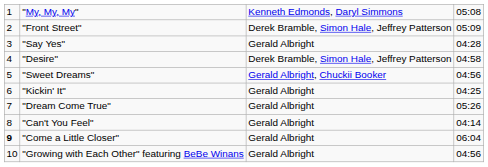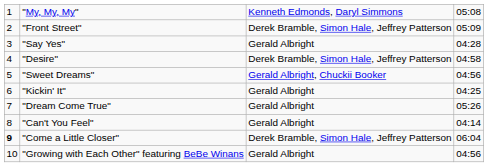 <table class="wikitable">
 <tr>
 <td>1</td>
 <td>"<a href='#'>My, My, My</a>"</td>
 <td><a href='#'>Kenneth Edmonds</a>, <a href='#'>Daryl Simmons</a></td>
 <td>05:08</td>
 </tr>
 <tr>
 <td>2</td>
 <td>"Front Street"</td>
 <td>Derek Bramble, <a href='#'>Simon Hale</a>, Jeffrey Patterson</td>
 <td>05:09</td>
 </tr>
 <tr>
 <td>3</td>
 <td>"Say Yes"</td>
 <td>Gerald Albright</td>
 <td>04:28</td>
 </tr>
 <tr>
 <td>4</td>
 <td>"Desire"</td>
 <td>Derek Bramble, <a href='#'>Simon Hale</a>, Jeffrey Patterson</td>
 <td>04:58</td>
 </tr>
 <tr>
 <td>5</td>
 <td>"Sweet Dreams"</td>
 <td><a href='#'>Gerald Albright</a>, <a href='#'>Chuckii Booker</a></td>
 <td>04:56</td>
 </tr>
 <tr>
 <td>6</td>
 <td>"Kickin' It"</td>
 <td>Gerald Albright</td>
 <td>04:25</td>
 </tr>
 <tr>
 <td>7</td>
 <td>"Dream Come True"</td>
 <td>Gerald Albright</td>
 <td>05:26</td>
 </tr>
 <tr>
 <td>8</td>
 <td>"Can't You Feel"</td>
 <td>Gerald Albright</td>
 <td>04:14</td>
 </tr>
 <tr>
 <td><strong>9</strong></td>
 <td>"Come a Little Closer"</td>
-<td>Gerald Albright</td>
+<td>Derek Bramble, <a href='#'>Simon Hale</a>, Jeffrey Patterson</td>
 <td>06:04</td>
 </tr>
 <tr>
 <td>10</td>
 <td>"Growing with Each Other" featuring <a href='#'>BeBe Winans</a></td>
 <td>Gerald Albright</td>
 <td>04:56</td>
 </tr>
 </table>
